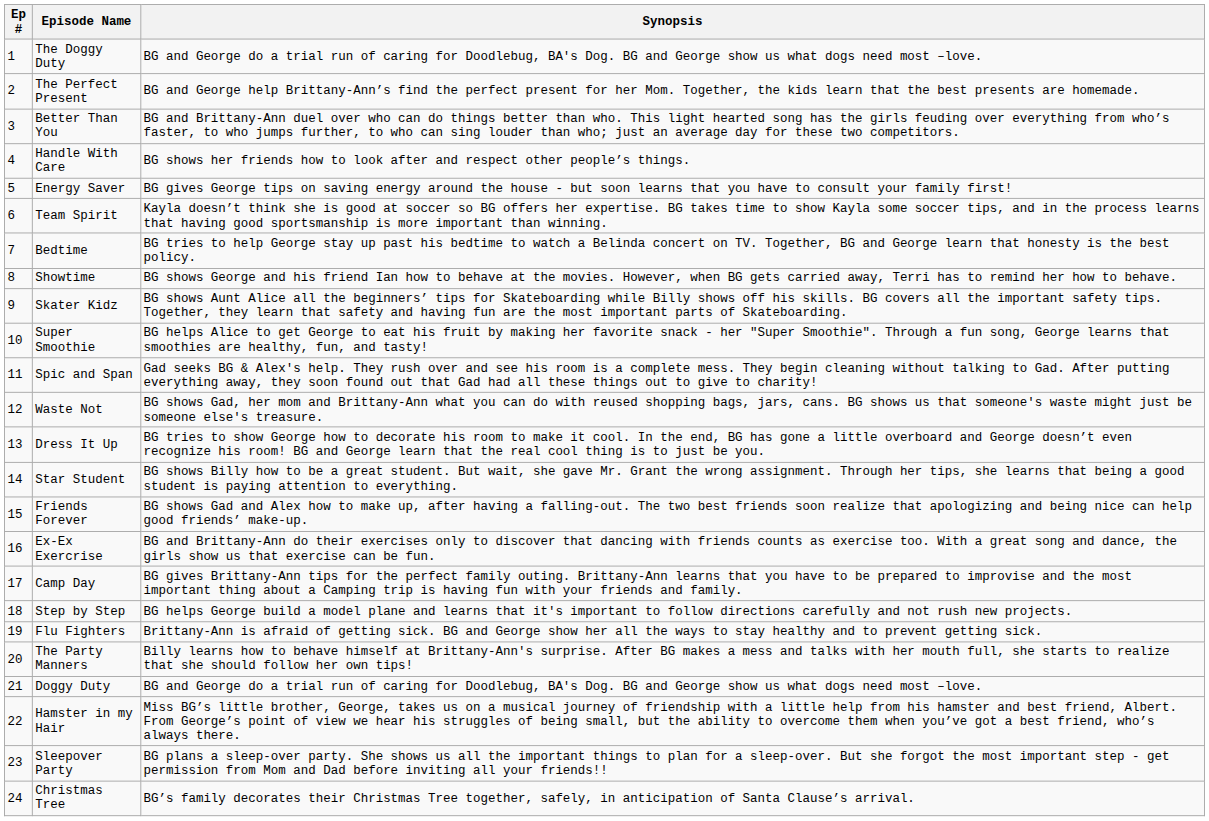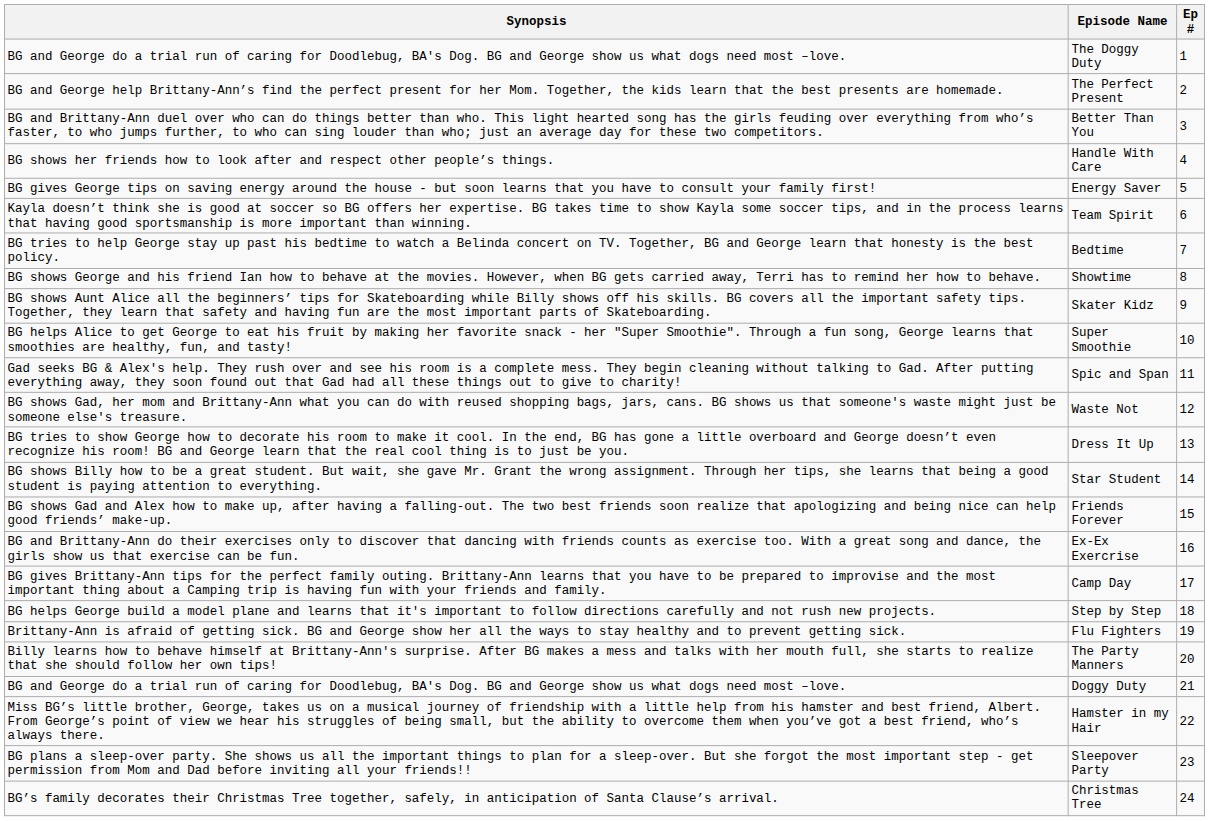 <table class="wikitable">
 <tr>
+<th>Synopsis</th>
+<th>Episode Name</th>
 <th>Ep #</th>
-<th>Episode Name</th>
-<th>Synopsis</th>
 </tr>
 <tr>
+<td>BG and George do a trial run of caring for Doodlebug, BA's Dog. BG and George show us what dogs need most –love.</td>
+<td>The Doggy Duty</td>
 <td>1</td>
-<td>The Doggy Duty</td>
-<td>BG and George do a trial run of caring for Doodlebug, BA's Dog. BG and George show us what dogs need most –love.</td>
 </tr>
 <tr>
+<td>BG and George help Brittany-Ann’s find the perfect present for her Mom. Together, the kids learn that the best presents are homemade.</td>
+<td>The Perfect Present</td>
 <td>2</td>
-<td>The Perfect Present</td>
-<td>BG and George help Brittany-Ann’s find the perfect present for her Mom. Together, the kids learn that the best presents are homemade.</td>
 </tr>
 <tr>
+<td>BG and Brittany-Ann duel over who can do things better than who. This light hearted song has the girls feuding over everything from who’s faster, to who jumps further, to who can sing louder than who; just an average day for these two competitors.</td>
+<td>Better Than You</td>
 <td>3</td>
-<td>Better Than You</td>
-<td>BG and Brittany-Ann duel over who can do things better than who. This light hearted song has the girls feuding over everything from who’s faster, to who jumps further, to who can sing louder than who; just an average day for these two competitors.</td>
 </tr>
 <tr>
+<td>BG shows her friends how to look after and respect other people’s things.</td>
+<td>Handle With Care</td>
 <td>4</td>
-<td>Handle With Care</td>
-<td>BG shows her friends how to look after and respect other people’s things.</td>
 </tr>
 <tr>
+<td>BG gives George tips on saving energy around the house - but soon learns that you have to consult your family first!</td>
+<td>Energy Saver</td>
 <td>5</td>
-<td>Energy Saver</td>
-<td>BG gives George tips on saving energy around the house - but soon learns that you have to consult your family first!</td>
 </tr>
 <tr>
+<td>Kayla doesn’t think she is good at soccer so BG offers her expertise. BG takes time to show Kayla some soccer tips, and in the process learns that having good sportsmanship is more important than winning.</td>
+<td>Team Spirit</td>
 <td>6</td>
-<td>Team Spirit</td>
-<td>Kayla doesn’t think she is good at soccer so BG offers her expertise. BG takes time to show Kayla some soccer tips, and in the process learns that having good sportsmanship is more important than winning.</td>
 </tr>
 <tr>
+<td>BG tries to help George stay up past his bedtime to watch a Belinda concert on TV. Together, BG and George learn that honesty is the best policy.</td>
+<td>Bedtime</td>
 <td>7</td>
-<td>Bedtime</td>
-<td>BG tries to help George stay up past his bedtime to watch a Belinda concert on TV. Together, BG and George learn that honesty is the best policy.</td>
 </tr>
 <tr>
+<td>BG shows George and his friend Ian how to behave at the movies. However, when BG gets carried away, Terri has to remind her how to behave.</td>
+<td>Showtime</td>
 <td>8</td>
-<td>Showtime</td>
-<td>BG shows George and his friend Ian how to behave at the movies. However, when BG gets carried away, Terri has to remind her how to behave.</td>
 </tr>
 <tr>
+<td>BG shows Aunt Alice all the beginners’ tips for Skateboarding while Billy shows off his skills. BG covers all the important safety tips. Together, they learn that safety and having fun are the most important parts of Skateboarding.</td>
+<td>Skater Kidz</td>
 <td>9</td>
-<td>Skater Kidz</td>
-<td>BG shows Aunt Alice all the beginners’ tips for Skateboarding while Billy shows off his skills. BG covers all the important safety tips. Together, they learn that safety and having fun are the most important parts of Skateboarding.</td>
 </tr>
 <tr>
+<td>BG helps Alice to get George to eat his fruit by making her favorite snack - her "Super Smoothie". Through a fun song, George learns that smoothies are healthy, fun, and tasty!</td>
+<td>Super Smoothie</td>
 <td>10</td>
-<td>Super Smoothie</td>
-<td>BG helps Alice to get George to eat his fruit by making her favorite snack - her "Super Smoothie". Through a fun song, George learns that smoothies are healthy, fun, and tasty!</td>
 </tr>
 <tr>
+<td>Gad seeks BG & Alex's help. They rush over and see his room is a complete mess. They begin cleaning without talking to Gad. After putting everything away, they soon found out that Gad had all these things out to give to charity!</td>
+<td>Spic and Span</td>
 <td>11</td>
-<td>Spic and Span</td>
-<td>Gad seeks BG & Alex's help. They rush over and see his room is a complete mess. They begin cleaning without talking to Gad. After putting everything away, they soon found out that Gad had all these things out to give to charity!</td>
 </tr>
 <tr>
+<td>BG shows Gad, her mom and Brittany-Ann what you can do with reused shopping bags, jars, cans. BG shows us that someone's waste might just be someone else's treasure.</td>
+<td>Waste Not</td>
 <td>12</td>
-<td>Waste Not</td>
-<td>BG shows Gad, her mom and Brittany-Ann what you can do with reused shopping bags, jars, cans. BG shows us that someone's waste might just be someone else's treasure.</td>
 </tr>
 <tr>
+<td>BG tries to show George how to decorate his room to make it cool. In the end, BG has gone a little overboard and George doesn’t even recognize his room! BG and George learn that the real cool thing is to just be you.</td>
+<td>Dress It Up</td>
 <td>13</td>
-<td>Dress It Up</td>
-<td>BG tries to show George how to decorate his room to make it cool. In the end, BG has gone a little overboard and George doesn’t even recognize his room! BG and George learn that the real cool thing is to just be you.</td>
 </tr>
 <tr>
+<td>BG shows Billy how to be a great student. But wait, she gave Mr. Grant the wrong assignment. Through her tips, she learns that being a good student is paying attention to everything.</td>
+<td>Star Student</td>
 <td>14</td>
-<td>Star Student</td>
-<td>BG shows Billy how to be a great student. But wait, she gave Mr. Grant the wrong assignment. Through her tips, she learns that being a good student is paying attention to everything.</td>
 </tr>
 <tr>
+<td>BG shows Gad and Alex how to make up, after having a falling-out. The two best friends soon realize that apologizing and being nice can help good friends’ make-up.</td>
+<td>Friends Forever</td>
 <td>15</td>
-<td>Friends Forever</td>
-<td>BG shows Gad and Alex how to make up, after having a falling-out. The two best friends soon realize that apologizing and being nice can help good friends’ make-up.</td>
 </tr>
 <tr>
+<td>BG and Brittany-Ann do their exercises only to discover that dancing with friends counts as exercise too. With a great song and dance, the girls show us that exercise can be fun.</td>
+<td>Ex-Ex Exercrise</td>
 <td>16</td>
-<td>Ex-Ex Exercrise</td>
-<td>BG and Brittany-Ann do their exercises only to discover that dancing with friends counts as exercise too. With a great song and dance, the girls show us that exercise can be fun.</td>
 </tr>
 <tr>
+<td>BG gives Brittany-Ann tips for the perfect family outing. Brittany-Ann learns that you have to be prepared to improvise and the most important thing about a Camping trip is having fun with your friends and family.</td>
+<td>Camp Day</td>
 <td>17</td>
-<td>Camp Day</td>
-<td>BG gives Brittany-Ann tips for the perfect family outing. Brittany-Ann learns that you have to be prepared to improvise and the most important thing about a Camping trip is having fun with your friends and family.</td>
 </tr>
 <tr>
+<td>BG helps George build a model plane and learns that it's important to follow directions carefully and not rush new projects.</td>
+<td>Step by Step</td>
 <td>18</td>
-<td>Step by Step</td>
-<td>BG helps George build a model plane and learns that it's important to follow directions carefully and not rush new projects.</td>
 </tr>
 <tr>
+<td>Brittany-Ann is afraid of getting sick. BG and George show her all the ways to stay healthy and to prevent getting sick.</td>
+<td>Flu Fighters</td>
 <td>19</td>
-<td>Flu Fighters</td>
-<td>Brittany-Ann is afraid of getting sick. BG and George show her all the ways to stay healthy and to prevent getting sick.</td>
 </tr>
 <tr>
+<td>Billy learns how to behave himself at Brittany-Ann's surprise. After BG makes a mess and talks with her mouth full, she starts to realize that she should follow her own tips!</td>
+<td>The Party Manners</td>
 <td>20</td>
-<td>The Party Manners</td>
-<td>Billy learns how to behave himself at Brittany-Ann's surprise. After BG makes a mess and talks with her mouth full, she starts to realize that she should follow her own tips!</td>
 </tr>
 <tr>
+<td>BG and George do a trial run of caring for Doodlebug, BA's Dog. BG and George show us what dogs need most –love.</td>
+<td>Doggy Duty</td>
 <td>21</td>
-<td>Doggy Duty</td>
-<td>BG and George do a trial run of caring for Doodlebug, BA's Dog. BG and George show us what dogs need most –love.</td>
 </tr>
 <tr>
+<td>Miss BG’s little brother, George, takes us on a musical journey of friendship with a little help from his hamster and best friend, Albert. From George’s point of view we hear his struggles of being small, but the ability to overcome them when you’ve got a best friend, who’s always there.</td>
+<td>Hamster in my Hair</td>
 <td>22</td>
-<td>Hamster in my Hair</td>
-<td>Miss BG’s little brother, George, takes us on a musical journey of friendship with a little help from his hamster and best friend, Albert. From George’s point of view we hear his struggles of being small, but the ability to overcome them when you’ve got a best friend, who’s always there.</td>
 </tr>
 <tr>
+<td>BG plans a sleep-over party. She shows us all the important things to plan for a sleep-over. But she forgot the most important step - get permission from Mom and Dad before inviting all your friends!!</td>
+<td>Sleepover Party</td>
 <td>23</td>
-<td>Sleepover Party</td>
-<td>BG plans a sleep-over party. She shows us all the important things to plan for a sleep-over. But she forgot the most important step - get permission from Mom and Dad before inviting all your friends!!</td>
 </tr>
 <tr>
+<td>BG’s family decorates their Christmas Tree together, safely, in anticipation of Santa Clause’s arrival.</td>
+<td>Christmas Tree</td>
 <td>24</td>
-<td>Christmas Tree</td>
-<td>BG’s family decorates their Christmas Tree together, safely, in anticipation of Santa Clause’s arrival.</td>
 </tr>
 </table>
